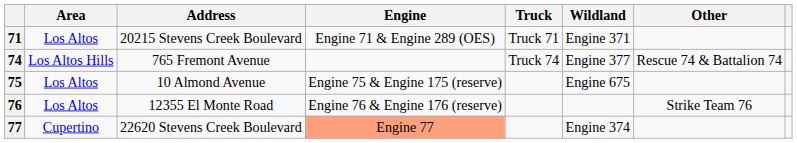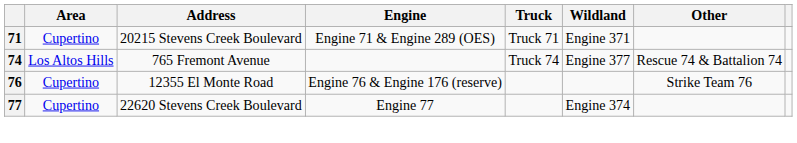 <table class=wikitable style="text-align:center;">
 <tr>
 <th></th>
 <th>Area</th>
 <th>Address</th>
 <th>Engine</th>
 <th>Truck</th>
 <th>Wildland</th>
 <th>Other</th>
 <th></th>
 </tr>
 <tr>
 <th>71</th>
-<td><a href='#'>Los Altos</a></td>
+<td><a href='#'>Cupertino</a></td>
 <td>20215 Stevens Creek Boulevard</td>
 <td>Engine 71 & Engine 289 (OES)</td>
 <td>Truck 71</td>
 <td>Engine 371</td>
 <td></td>
 <td></td>
 </tr>
 <tr>
 <th>74</th>
 <td><a href='#'>Los Altos Hills</a></td>
 <td>765 Fremont Avenue</td>
 <td></td>
 <td>Truck 74</td>
 <td>Engine 377</td>
 <td>Rescue 74 & Battalion 74</td>
 <td></td>
 </tr>
 <tr>
-<th>75</th>
-<td><a href='#'>Los Altos</a></td>
-<td>10 Almond Avenue</td>
-<td>Engine 75 & Engine 175 (reserve)</td>
-<td></td>
-<td>Engine 675</td>
-<td></td>
-<td></td>
-</tr>
-<tr>
 <th>76</th>
-<td><a href='#'>Los Altos</a></td>
+<td><a href='#'>Cupertino</a></td>
 <td>12355 El Monte Road</td>
 <td>Engine 76 & Engine 176 (reserve)</td>
 <td></td>
 <td></td>
 <td>Strike Team 76</td>
 <td></td>
 </tr>
 <tr>
 <th>77</th>
 <td><a href='#'>Cupertino</a></td>
 <td>22620 Stevens Creek Boulevard</td>
-<td style="background: lightsalmon;">Engine 77</td>
+<td>Engine 77</td>
 <td></td>
 <td>Engine 374</td>
 <td></td>
 <td></td>
 </tr>
 </table>
